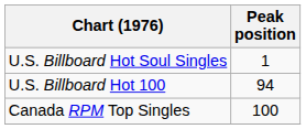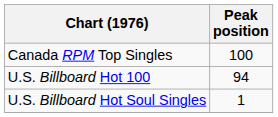 <table class="wikitable sortable">
 <tr>
 <th>Chart (1976)</th>
 <th>Peak<br>position</th>
 </tr>
 <tr>
-<td>U.S. <em>Billboard</em> <a href='#'>Hot Soul Singles</a></td>
-<td align="center">1</td>
+<td>Canada <em><a href='#'>RPM</a></em> Top Singles</td>
+<td style="text-align:center;">100</td>
 </tr>
 <tr>
 <td>U.S. <em>Billboard</em> <a href='#'>Hot 100</a></td>
 <td align="center">94</td>
 </tr>
 <tr>
-<td>Canada <em><a href='#'>RPM</a></em> Top Singles</td>
-<td style="text-align:center;">100</td>
+<td>U.S. <em>Billboard</em> <a href='#'>Hot Soul Singles</a></td>
+<td align="center">1</td>
 </tr>
 <tr>
 </tr>
 </table>
